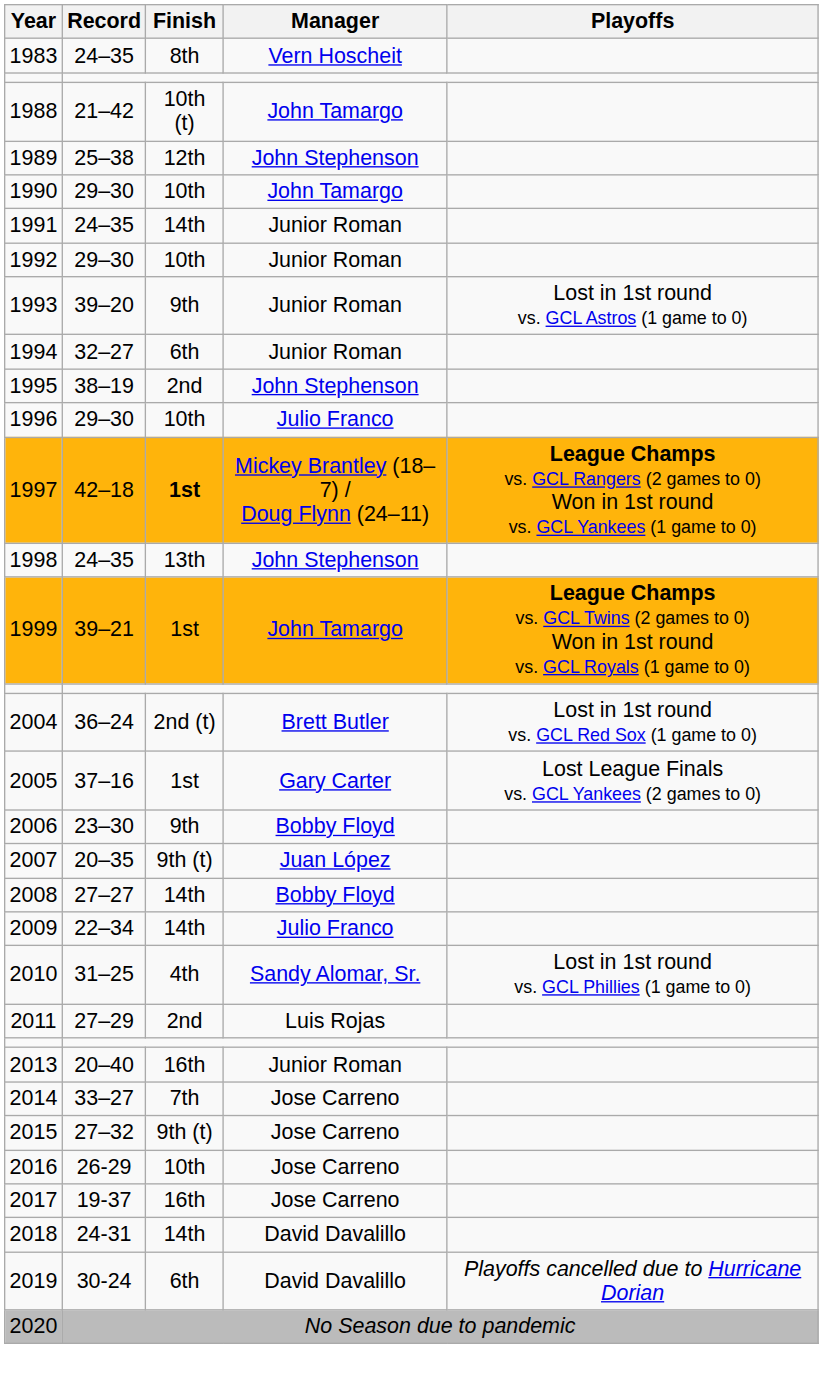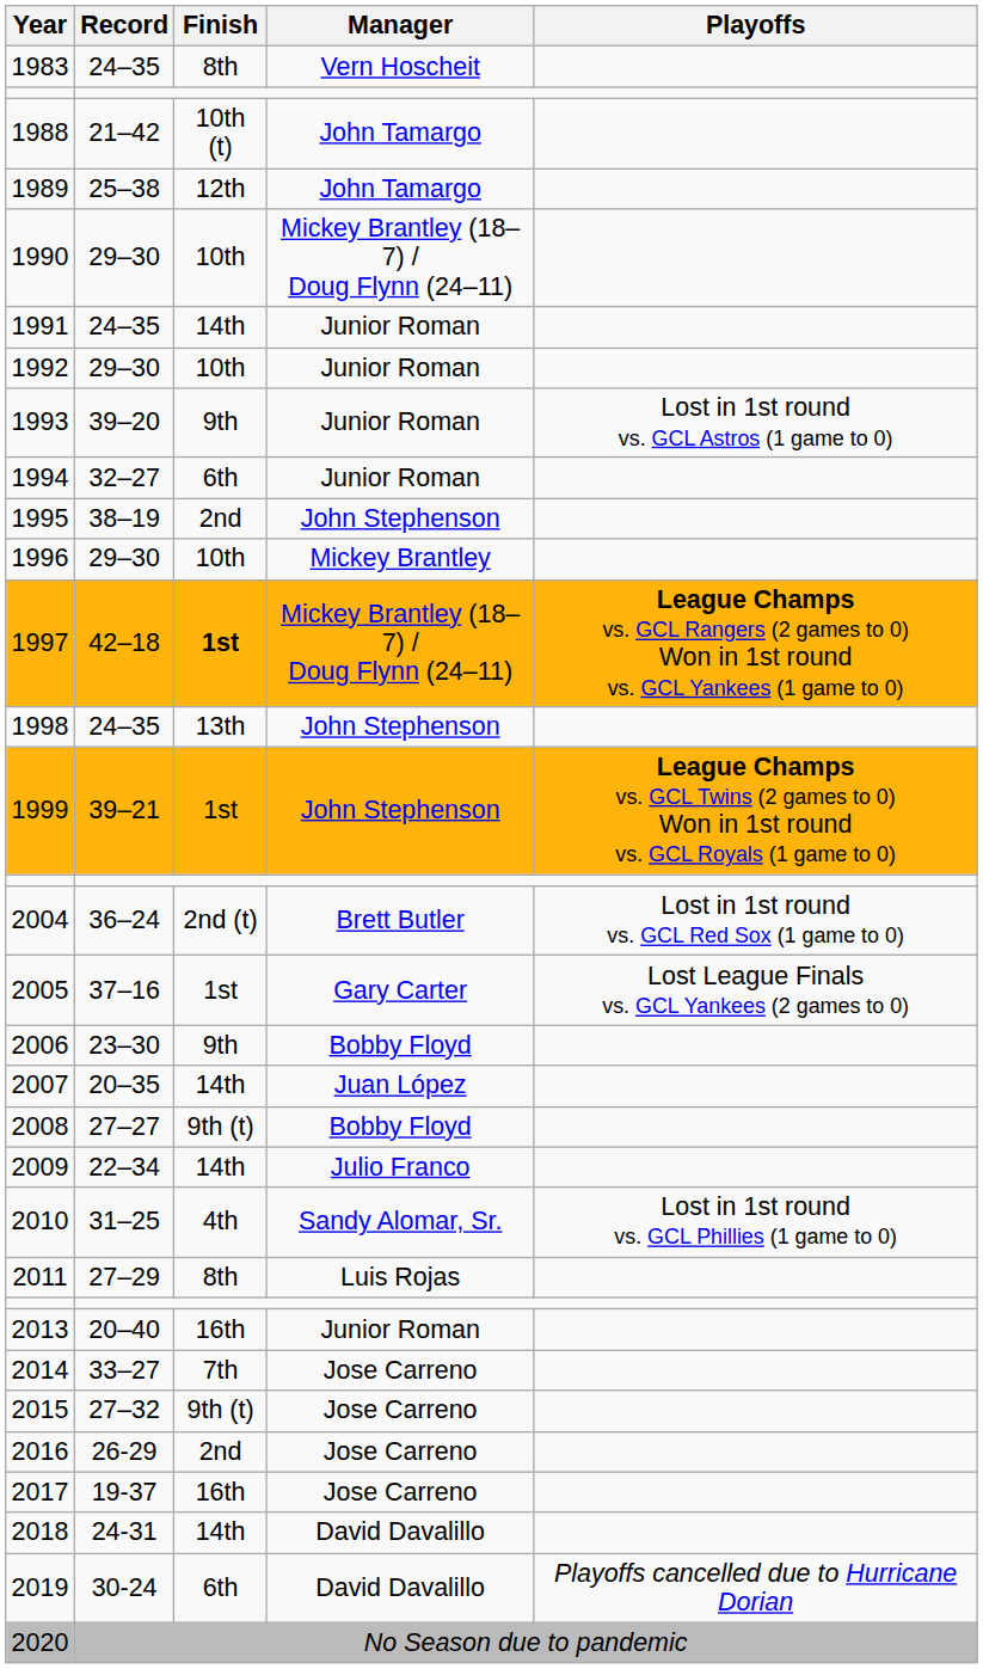 <table class="wikitable">
 <tr>
 <th>Year</th>
 <th>Record</th>
 <th>Finish</th>
 <th>Manager</th>
 <th>Playoffs</th>
 </tr>
 <tr align=center>
 <td>1983</td>
 <td>24–35</td>
 <td>8th</td>
 <td><a href='#'>Vern Hoscheit</a></td>
 <td></td>
 </tr>
 <tr align=center>
 <td></td>
 </tr>
 <tr align=center>
 <td>1988</td>
 <td>21–42</td>
 <td>10th (t)</td>
 <td><a href='#'>John Tamargo</a></td>
 <td></td>
 </tr>
 <tr align=center>
 <td>1989</td>
 <td>25–38</td>
 <td>12th</td>
-<td><a href='#'>John Stephenson</a></td>
+<td><a href='#'>John Tamargo</a></td>
 <td></td>
 </tr>
 <tr align=center>
 <td>1990</td>
 <td>29–30</td>
 <td>10th</td>
-<td><a href='#'>John Tamargo</a></td>
+<td><a href='#'>Mickey Brantley</a> (18–7) /<br> <a href='#'>Doug Flynn</a> (24–11)</td>
 <td></td>
 </tr>
 <tr align=center>
 <td>1991</td>
 <td>24–35</td>
 <td>14th</td>
 <td>Junior Roman</td>
 <td></td>
 </tr>
 <tr align=center>
 <td>1992</td>
 <td>29–30</td>
 <td>10th</td>
 <td>Junior Roman</td>
 <td></td>
 </tr>
 <tr align=center>
 <td>1993</td>
 <td>39–20</td>
 <td>9th</td>
 <td>Junior Roman</td>
 <td>Lost in 1st round<br><small>vs. <a href='#'>GCL Astros</a> (1 game to 0)</small></td>
 </tr>
 <tr align=center>
 <td>1994</td>
 <td>32–27</td>
 <td>6th</td>
 <td>Junior Roman</td>
 <td></td>
 </tr>
 <tr align=center>
 <td>1995</td>
 <td>38–19</td>
 <td>2nd</td>
 <td><a href='#'>John Stephenson</a></td>
 <td></td>
 </tr>
 <tr align=center>
 <td>1996</td>
 <td>29–30</td>
 <td>10th</td>
-<td><a href='#'>Julio Franco</a></td>
+<td><a href='#'>Mickey Brantley</a></td>
 <td></td>
 </tr>
 <tr align=center bgcolor="#FFB40B">
 <td>1997</td>
 <td>42–18</td>
 <td><strong>1st</strong></td>
 <td><a href='#'>Mickey Brantley</a> (18–7) /<br> <a href='#'>Doug Flynn</a> (24–11)</td>
 <td><strong>League Champs</strong><br><small>vs. <a href='#'>GCL Rangers</a> (2 games to 0)</small><br>Won in 1st round<br><small>vs. <a href='#'>GCL Yankees</a> (1 game to 0)</small></td>
 </tr>
 <tr align=center>
 <td>1998</td>
 <td>24–35</td>
 <td>13th</td>
 <td><a href='#'>John Stephenson</a></td>
 <td></td>
 </tr>
 <tr align=center bgcolor="#FFB40B">
 <td>1999</td>
 <td>39–21</td>
 <td>1st</td>
-<td><a href='#'>John Tamargo</a></td>
+<td><a href='#'>John Stephenson</a></td>
 <td><strong>League Champs</strong><br><small>vs. <a href='#'>GCL Twins</a> (2 games to 0)</small><br>Won in 1st round<br><small>vs. <a href='#'>GCL Royals</a> (1 game to 0)</small></td>
 </tr>
 <tr align=center>
 <td></td>
 </tr>
 <tr align=center>
 <td>2004</td>
 <td>36–24</td>
 <td>2nd (t)</td>
 <td><a href='#'>Brett Butler</a></td>
 <td>Lost in 1st round<br><small>vs. <a href='#'>GCL Red Sox</a> (1 game to 0)</small></td>
 </tr>
 <tr align=center>
 <td>2005</td>
 <td>37–16</td>
 <td>1st</td>
 <td><a href='#'>Gary Carter</a></td>
 <td>Lost League Finals<br><small>vs. <a href='#'>GCL Yankees</a> (2 games to 0)</small></td>
 </tr>
 <tr align=center>
 <td>2006</td>
 <td>23–30</td>
 <td>9th</td>
 <td><a href='#'>Bobby Floyd</a></td>
 <td></td>
 </tr>
 <tr align=center>
 <td>2007</td>
 <td>20–35</td>
-<td>9th (t)</td>
+<td>14th</td>
 <td><a href='#'>Juan López</a></td>
 <td></td>
 </tr>
 <tr align=center>
 <td>2008</td>
 <td>27–27</td>
-<td>14th</td>
+<td>9th (t)</td>
 <td><a href='#'>Bobby Floyd</a></td>
 <td></td>
 </tr>
 <tr align=center>
 <td>2009</td>
 <td>22–34</td>
 <td>14th</td>
 <td><a href='#'>Julio Franco</a></td>
 <td></td>
 </tr>
 <tr align=center>
 <td>2010</td>
 <td>31–25</td>
 <td>4th</td>
 <td><a href='#'>Sandy Alomar, Sr.</a></td>
 <td>Lost in 1st round<br><small>vs. <a href='#'>GCL Phillies</a> (1 game to 0)</small></td>
 </tr>
 <tr align=center>
 <td>2011</td>
 <td>27–29</td>
-<td>2nd</td>
+<td>8th</td>
 <td>Luis Rojas</td>
 <td></td>
 </tr>
 <tr align=center>
 <td></td>
 </tr>
 <tr align=center>
 <td>2013</td>
 <td>20–40</td>
 <td>16th</td>
 <td>Junior Roman</td>
 <td></td>
 </tr>
 <tr align=center>
 <td>2014</td>
 <td>33–27</td>
 <td>7th</td>
 <td>Jose Carreno</td>
 <td></td>
 </tr>
 <tr align=center>
 <td>2015</td>
 <td>27–32</td>
 <td>9th (t)</td>
 <td>Jose Carreno</td>
 <td></td>
 </tr>
 <tr align=center>
 <td>2016</td>
 <td>26-29</td>
-<td>10th</td>
+<td>2nd</td>
 <td>Jose Carreno</td>
 <td></td>
 </tr>
 <tr align=center>
 <td>2017</td>
 <td>19-37</td>
 <td>16th</td>
 <td>Jose Carreno</td>
 <td></td>
 </tr>
 <tr align=center>
 <td>2018</td>
 <td>24-31</td>
 <td>14th</td>
 <td>David Davalillo</td>
 <td></td>
 </tr>
 <tr align=center>
 <td>2019</td>
 <td>30-24</td>
 <td>6th</td>
 <td>David Davalillo</td>
 <td><em>Playoffs cancelled due to <a href='#'>Hurricane Dorian</a></em></td>
 </tr>
 <tr align=center bgcolor="#BBBBBB">
 <td>2020</td>
 <td colspan=4><em>No Season due to pandemic</em></td>
 </tr>
 </table>
